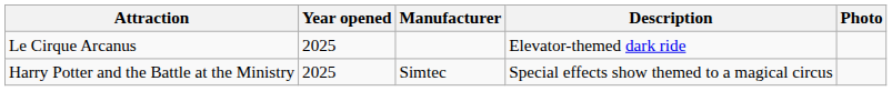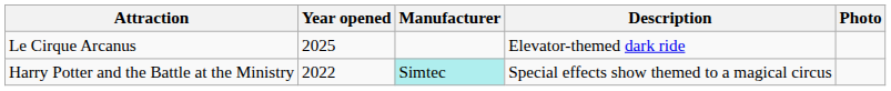 <table class="wikitable">
 <tr>
 <th>Attraction</th>
 <th>Year opened</th>
 <th>Manufacturer</th>
 <th>Description</th>
 <th>Photo</th>
 </tr>
 <tr>
 <td>Le Cirque Arcanus</td>
 <td>2025</td>
 <td></td>
 <td>Elevator-themed <a href='#'>dark ride</a></td>
 <td></td>
 </tr>
 <tr>
 <td>Harry Potter and the Battle at the Ministry</td>
-<td>2025</td>
-<td>Simtec</td>
+<td>2022</td>
+<td style="background: paleturquoise;">Simtec</td>
 <td>Special effects show themed to a magical circus</td>
 <td></td>
 </tr>
 </table>
